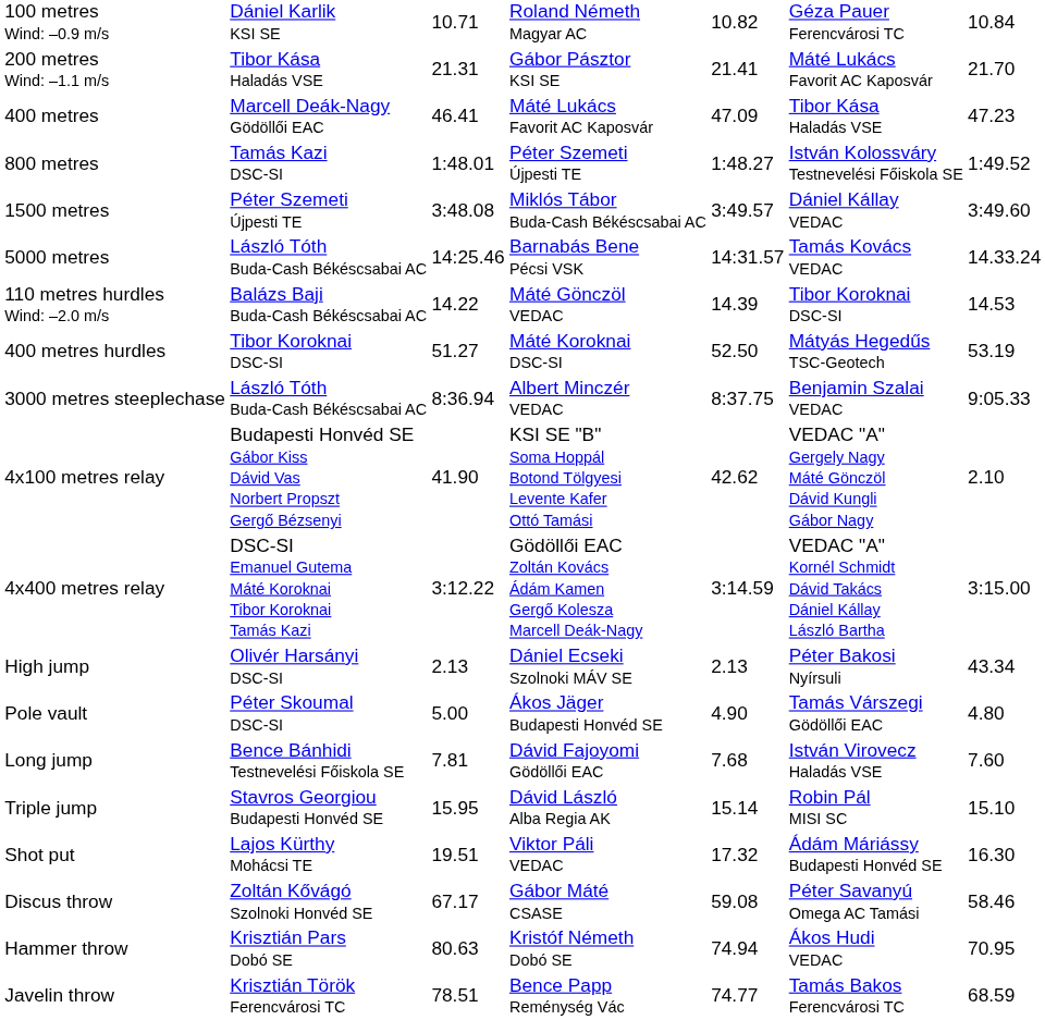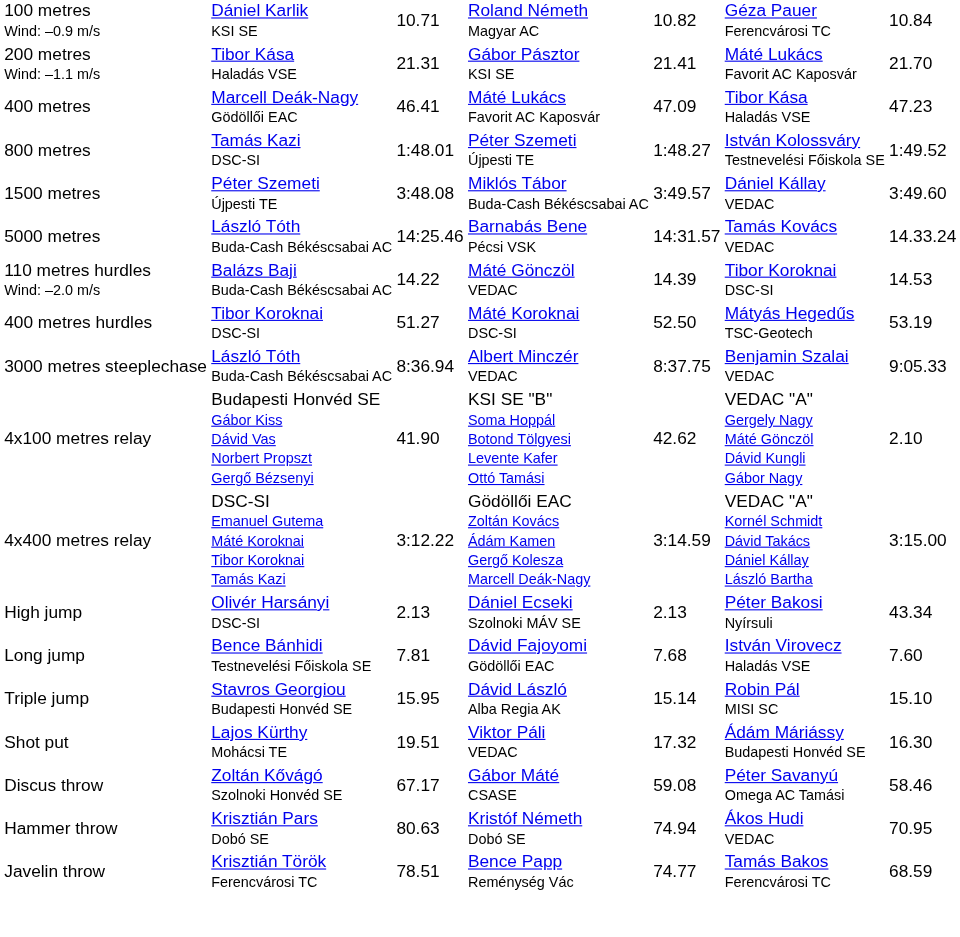 <table>
 <tr>
 <td>100 metres <br><small>Wind: –0.9 m/s</small></td>
 <td><a href='#'>Dániel Karlik</a><br><small>KSI SE</small></td>
 <td>10.71</td>
 <td><a href='#'>Roland Németh</a><br><small>Magyar AC</small></td>
 <td>10.82</td>
 <td><a href='#'>Géza Pauer</a><br><small>Ferencvárosi TC</small></td>
 <td>10.84</td>
 </tr>
 <tr>
 <td>200 metres <br><small>Wind: –1.1 m/s</small></td>
 <td><a href='#'>Tibor Kása</a><br><small>Haladás VSE</small></td>
 <td>21.31</td>
 <td><a href='#'>Gábor Pásztor</a><br><small>KSI SE</small></td>
 <td>21.41</td>
 <td><a href='#'>Máté Lukács</a><br><small>Favorit AC Kaposvár</small></td>
 <td>21.70</td>
 </tr>
 <tr>
 <td>400 metres</td>
 <td><a href='#'>Marcell Deák-Nagy</a><br><small>Gödöllői EAC</small></td>
 <td>46.41</td>
 <td><a href='#'>Máté Lukács</a><br><small>Favorit AC Kaposvár</small></td>
 <td>47.09</td>
 <td><a href='#'>Tibor Kása</a><br><small>Haladás VSE</small></td>
 <td>47.23</td>
 </tr>
 <tr>
 <td>800 metres</td>
 <td><a href='#'>Tamás Kazi</a><br><small>DSC-SI</small></td>
 <td>1:48.01</td>
 <td><a href='#'>Péter Szemeti</a><br><small>Újpesti TE</small></td>
 <td>1:48.27</td>
 <td><a href='#'>István Kolossváry</a><br><small>Testnevelési Főiskola SE</small></td>
 <td>1:49.52</td>
 </tr>
 <tr>
 <td>1500 metres</td>
 <td><a href='#'>Péter Szemeti</a><br><small>Újpesti TE</small></td>
 <td>3:48.08</td>
 <td><a href='#'>Miklós Tábor</a><br><small>Buda-Cash Békéscsabai AC</small></td>
 <td>3:49.57</td>
 <td><a href='#'>Dániel Kállay</a><br><small>VEDAC</small></td>
 <td>3:49.60</td>
 </tr>
 <tr>
 <td>5000 metres</td>
 <td><a href='#'>László Tóth</a><br><small>Buda-Cash Békéscsabai AC</small></td>
 <td>14:25.46</td>
 <td><a href='#'>Barnabás Bene</a><br><small>Pécsi VSK</small></td>
 <td>14:31.57</td>
 <td><a href='#'>Tamás Kovács</a><br><small>VEDAC</small></td>
 <td>14.33.24</td>
 </tr>
 <tr>
 <td>110 metres hurdles<br><small>Wind: –2.0 m/s</small></td>
 <td><a href='#'>Balázs Baji</a><br><small>Buda-Cash Békéscsabai AC</small></td>
 <td>14.22</td>
 <td><a href='#'>Máté Gönczöl</a><br><small>VEDAC</small></td>
 <td>14.39</td>
 <td><a href='#'>Tibor Koroknai</a><br><small>DSC-SI</small></td>
 <td>14.53</td>
 </tr>
 <tr>
 <td>400 metres hurdles</td>
 <td><a href='#'>Tibor Koroknai</a><br><small>DSC-SI</small></td>
 <td>51.27</td>
 <td><a href='#'>Máté Koroknai</a><br><small>DSC-SI</small></td>
 <td>52.50</td>
 <td><a href='#'>Mátyás Hegedűs</a><br><small>TSC-Geotech</small></td>
 <td>53.19</td>
 </tr>
 <tr>
 <td>3000 metres steeplechase</td>
 <td><a href='#'>László Tóth</a><br><small>Buda-Cash Békéscsabai AC</small></td>
 <td>8:36.94</td>
 <td><a href='#'>Albert Minczér</a><br><small>VEDAC</small></td>
 <td>8:37.75</td>
 <td><a href='#'>Benjamin Szalai</a><br><small>VEDAC</small></td>
 <td>9:05.33</td>
 </tr>
 <tr>
 <td>4x100 metres relay</td>
 <td>Budapesti Honvéd SE<br><small><a href='#'>Gábor Kiss</a><br><a href='#'>Dávid Vas</a><br><a href='#'>Norbert Propszt</a><br><a href='#'>Gergő Bézsenyi</a></small></td>
 <td>41.90</td>
 <td>KSI SE "B"<br><small><a href='#'>Soma Hoppál</a><br><a href='#'>Botond Tölgyesi</a><br><a href='#'>Levente Kafer</a><br><a href='#'>Ottó Tamási</a></small></td>
 <td>42.62</td>
 <td>VEDAC "A"<br><small><a href='#'>Gergely Nagy</a><br><a href='#'>Máté Gönczöl</a><br><a href='#'>Dávid Kungli</a><br><a href='#'>Gábor Nagy</a></small></td>
 <td>2.10</td>
 </tr>
 <tr>
 <td>4x400 metres relay</td>
 <td>DSC-SI<br><small><a href='#'>Emanuel Gutema</a><br><a href='#'>Máté Koroknai</a><br><a href='#'>Tibor Koroknai</a><br><a href='#'>Tamás Kazi</a></small></td>
 <td>3:12.22</td>
 <td>Gödöllői EAC<br><small><a href='#'>Zoltán Kovács</a><br><a href='#'>Ádám Kamen</a><br><a href='#'>Gergő Kolesza</a><br><a href='#'>Marcell Deák-Nagy</a></small></td>
 <td>3:14.59</td>
 <td>VEDAC "A"<br><small><a href='#'>Kornél Schmidt</a><br><a href='#'>Dávid Takács</a><br><a href='#'>Dániel Kállay</a><br><a href='#'>László Bartha</a></small></td>
 <td>3:15.00</td>
 </tr>
 <tr>
 <td>High jump</td>
 <td><a href='#'>Olivér Harsányi</a><br><small>DSC-SI</small></td>
 <td>2.13</td>
 <td><a href='#'>Dániel Ecseki</a><br><small>Szolnoki MÁV SE</small></td>
 <td>2.13</td>
 <td><a href='#'>Péter Bakosi</a><br><small>Nyírsuli</small></td>
 <td>43.34</td>
 </tr>
 <tr>
-<td>Pole vault</td>
-<td><a href='#'>Péter Skoumal</a><br><small>DSC-SI</small></td>
-<td>5.00</td>
-<td><a href='#'>Ákos Jäger</a><br><small>Budapesti Honvéd SE</small></td>
-<td>4.90</td>
-<td><a href='#'>Tamás Várszegi</a><br><small>Gödöllői EAC</small></td>
-<td>4.80</td>
-</tr>
-<tr>
 <td>Long jump</td>
 <td><a href='#'>Bence Bánhidi</a><br><small>Testnevelési Főiskola SE</small></td>
 <td>7.81</td>
 <td><a href='#'>Dávid Fajoyomi</a><br><small>Gödöllői EAC</small></td>
 <td>7.68</td>
 <td><a href='#'>István Virovecz</a><br><small>Haladás VSE</small></td>
 <td>7.60</td>
 </tr>
 <tr>
 <td>Triple jump</td>
 <td><a href='#'>Stavros Georgiou</a><br><small>Budapesti Honvéd SE</small></td>
 <td>15.95</td>
 <td><a href='#'>Dávid László</a><br><small>Alba Regia AK</small></td>
 <td>15.14</td>
 <td><a href='#'>Robin Pál</a><br><small>MISI SC</small></td>
 <td>15.10</td>
 </tr>
 <tr>
 <td>Shot put</td>
 <td><a href='#'>Lajos Kürthy</a><br><small>Mohácsi TE</small></td>
 <td>19.51</td>
 <td><a href='#'>Viktor Páli</a><br><small>VEDAC</small></td>
 <td>17.32</td>
 <td><a href='#'>Ádám Máriássy</a><br><small>Budapesti Honvéd SE</small></td>
 <td>16.30</td>
 </tr>
 <tr>
 <td>Discus throw</td>
 <td><a href='#'>Zoltán Kővágó</a><br><small>Szolnoki Honvéd SE</small></td>
 <td>67.17</td>
 <td><a href='#'>Gábor Máté</a><br><small>CSASE</small></td>
 <td>59.08</td>
 <td><a href='#'>Péter Savanyú</a><br><small>Omega AC Tamási</small></td>
 <td>58.46</td>
 </tr>
 <tr>
 <td>Hammer throw</td>
 <td><a href='#'>Krisztián Pars</a><br><small>Dobó SE</small></td>
 <td>80.63</td>
 <td><a href='#'>Kristóf Németh</a><br><small>Dobó SE</small></td>
 <td>74.94</td>
 <td><a href='#'>Ákos Hudi</a><br><small>VEDAC</small></td>
 <td>70.95</td>
 </tr>
 <tr>
 <td>Javelin throw</td>
 <td><a href='#'>Krisztián Török</a><br><small>Ferencvárosi TC</small></td>
 <td>78.51</td>
 <td><a href='#'>Bence Papp</a><br><small>Reménység Vác</small></td>
 <td>74.77</td>
 <td><a href='#'>Tamás Bakos</a><br><small>Ferencvárosi TC</small></td>
 <td>68.59</td>
 </tr>
 <tr>
 </tr>
 </table>
